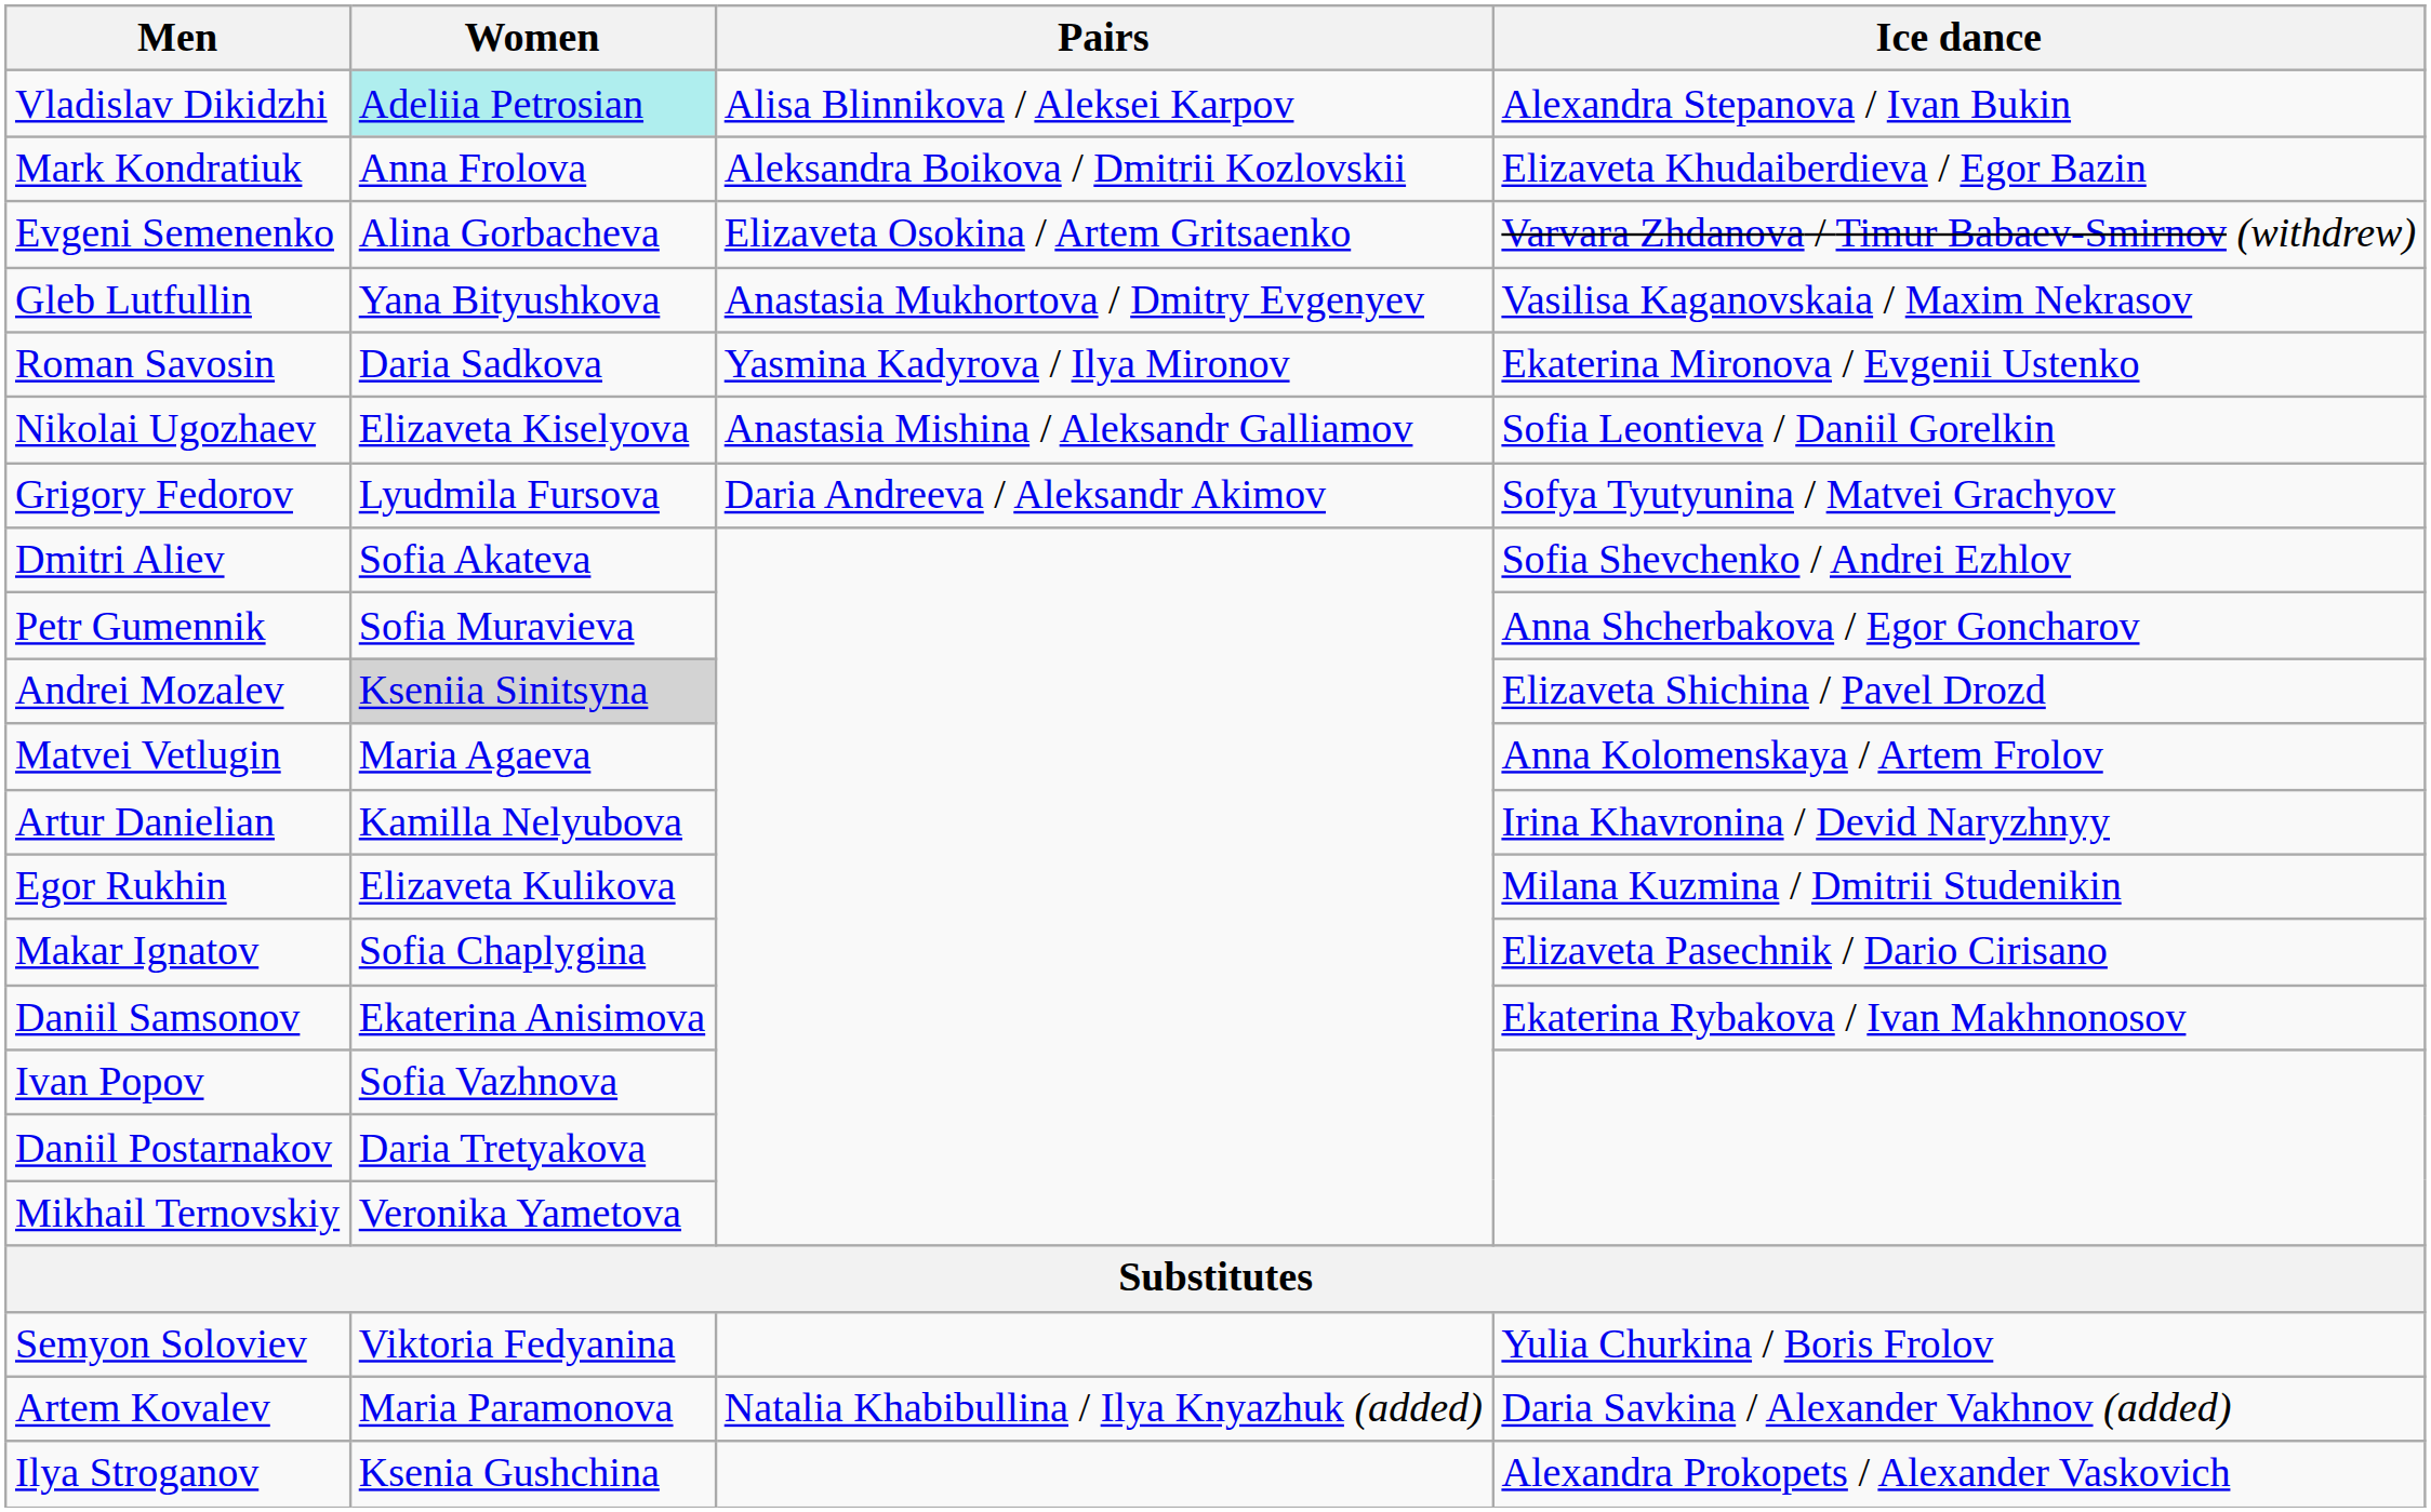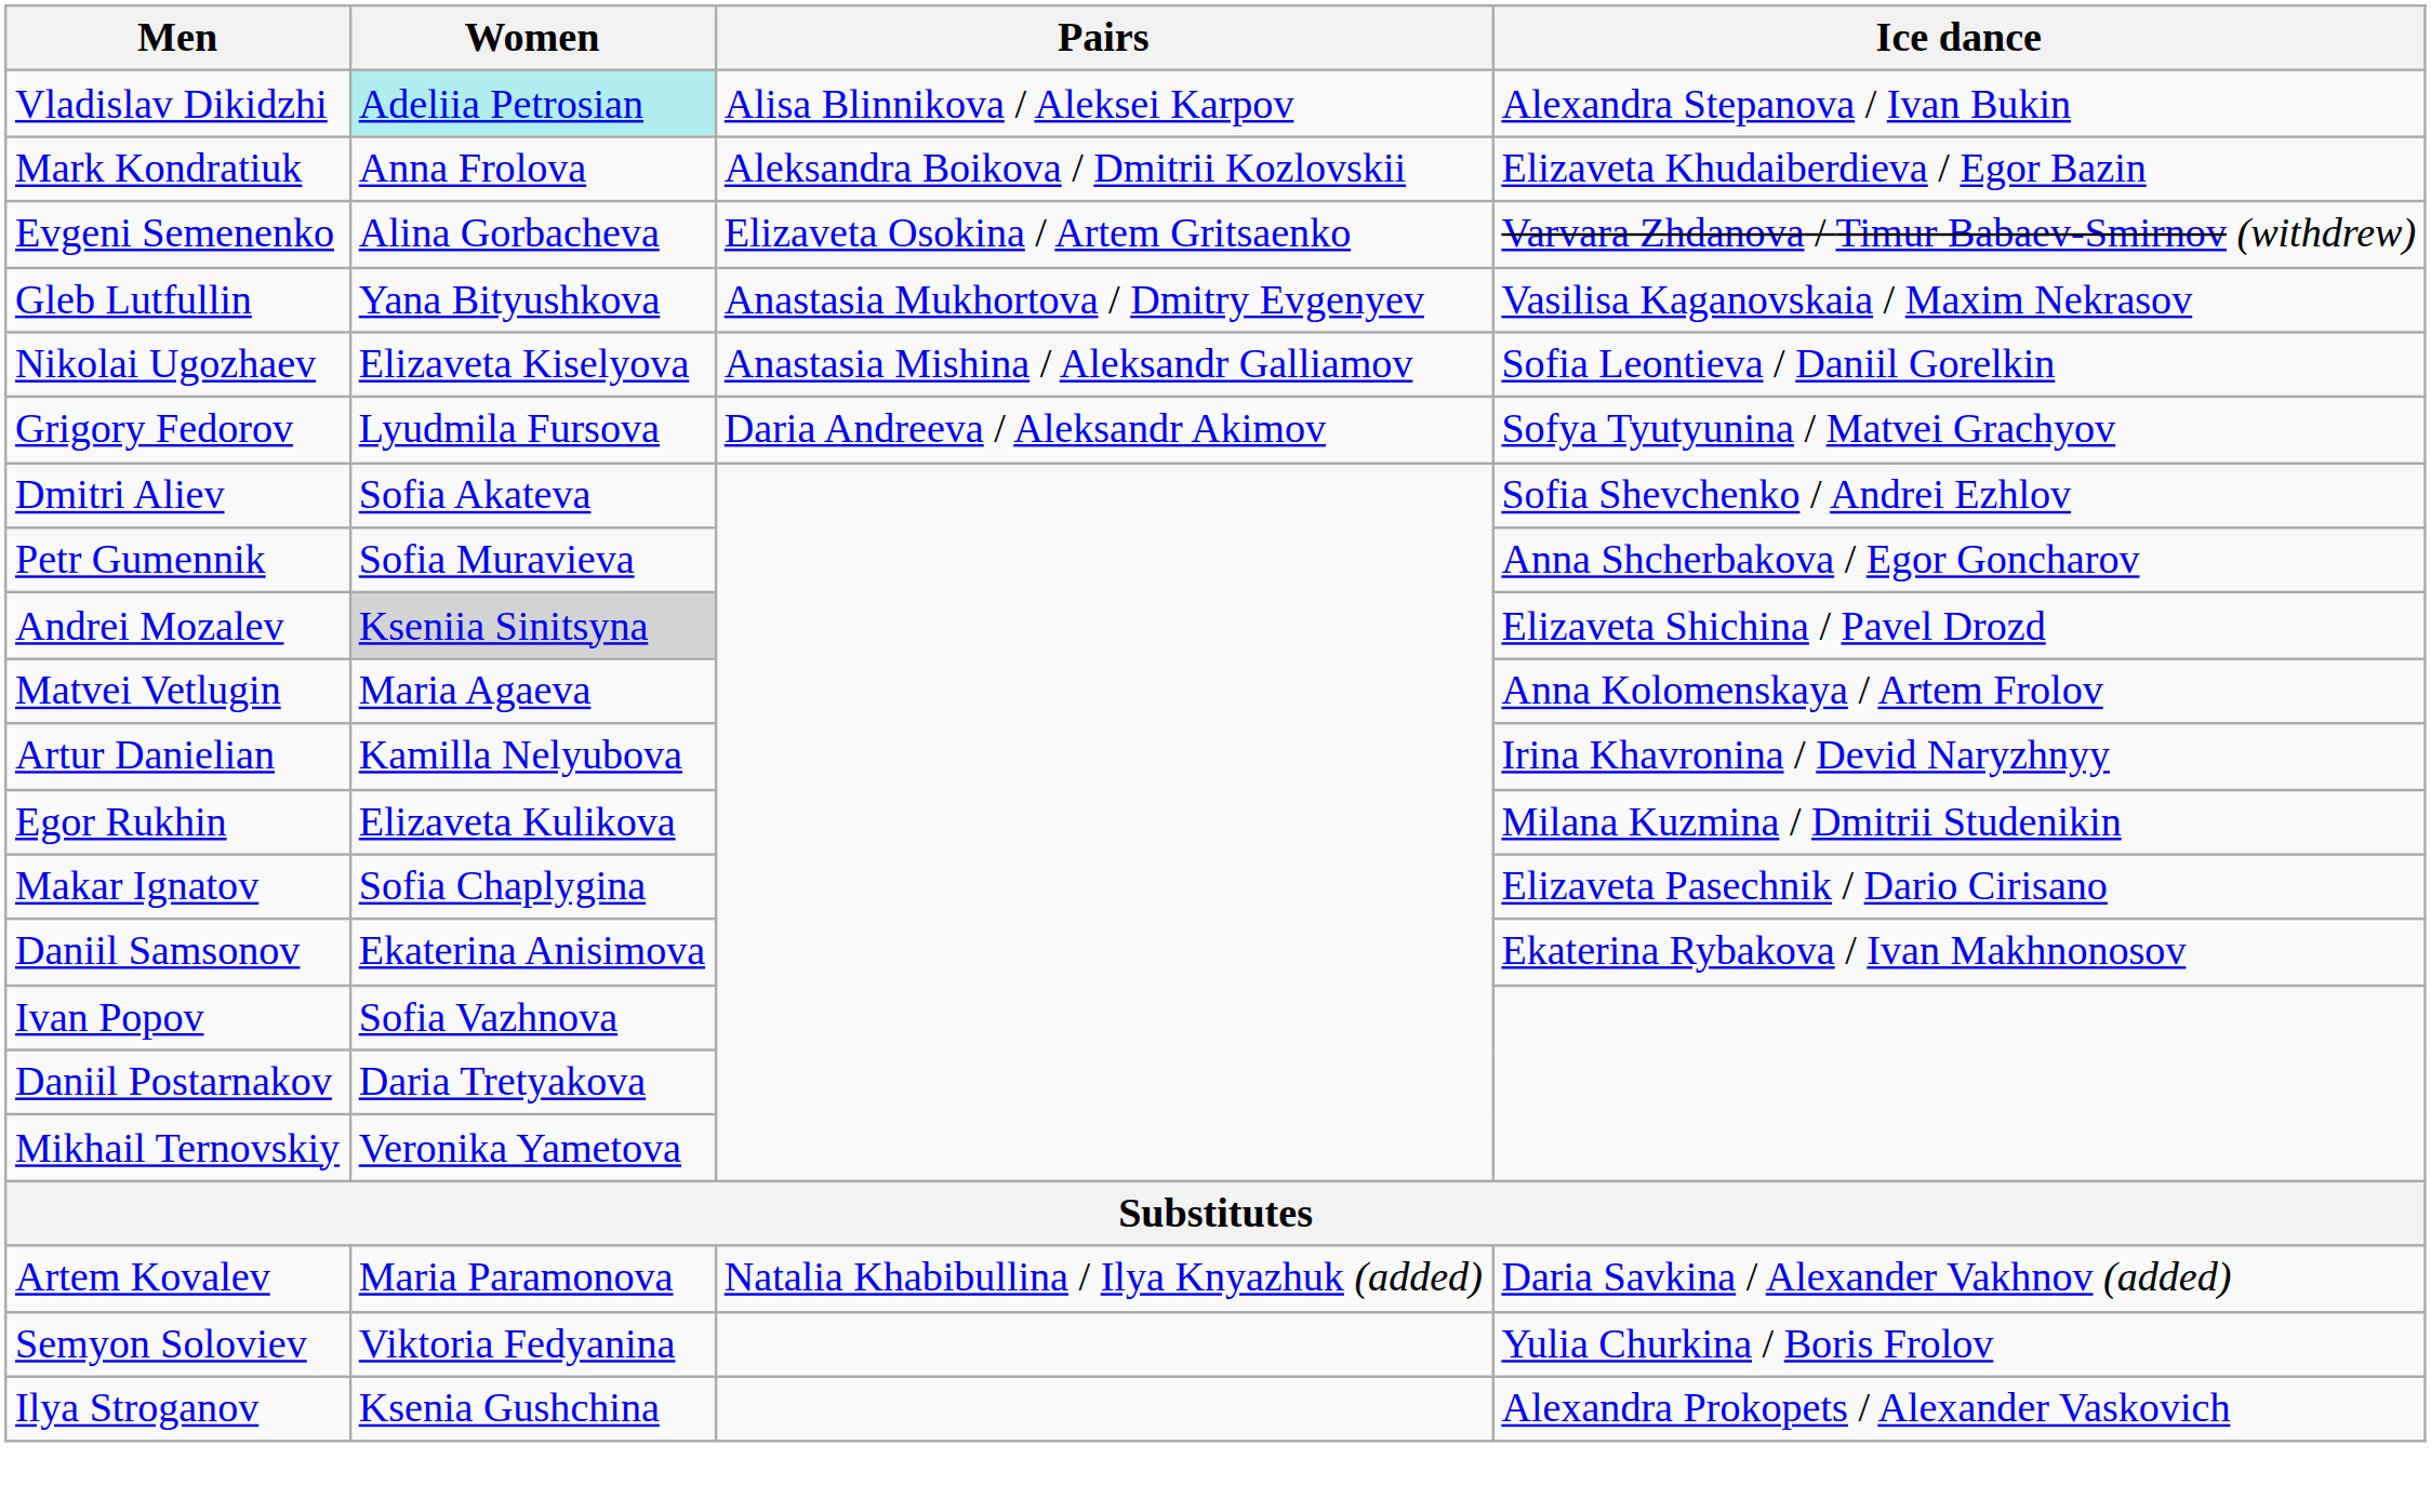 <table class="wikitable">
 <tr>
 <th>Men</th>
 <th>Women</th>
 <th>Pairs</th>
 <th>Ice dance</th>
 </tr>
 <tr>
 <td><a href='#'>Vladislav Dikidzhi</a></td>
 <td style="background: paleturquoise;"><a href='#'>Adeliia Petrosian</a></td>
 <td><a href='#'>Alisa Blinnikova</a> / <a href='#'>Aleksei Karpov</a></td>
 <td><a href='#'>Alexandra Stepanova</a> / <a href='#'>Ivan Bukin</a></td>
 </tr>
 <tr>
 <td><a href='#'>Mark Kondratiuk</a></td>
 <td><a href='#'>Anna Frolova</a></td>
 <td><a href='#'>Aleksandra Boikova</a> / <a href='#'>Dmitrii Kozlovskii</a></td>
 <td><a href='#'>Elizaveta Khudaiberdieva</a> / <a href='#'>Egor Bazin</a></td>
 </tr>
 <tr>
 <td><a href='#'>Evgeni Semenenko</a></td>
 <td><a href='#'>Alina Gorbacheva</a></td>
 <td><a href='#'>Elizaveta Osokina</a> / <a href='#'>Artem Gritsaenko</a></td>
 <td><s><a href='#'>Varvara Zhdanova</a> / <a href='#'>Timur Babaev-Smirnov</a></s> <em>(withdrew)</em></td>
 </tr>
 <tr>
 <td><a href='#'>Gleb Lutfullin</a></td>
 <td><a href='#'>Yana Bityushkova</a></td>
 <td><a href='#'>Anastasia Mukhortova</a> / <a href='#'>Dmitry Evgenyev</a></td>
 <td><a href='#'>Vasilisa Kaganovskaia</a> / <a href='#'>Maxim Nekrasov</a></td>
-</tr>
-<tr>
-<td><a href='#'>Roman Savosin</a></td>
-<td><a href='#'>Daria Sadkova</a></td>
-<td><a href='#'>Yasmina Kadyrova</a> / <a href='#'>Ilya Mironov</a></td>
-<td><a href='#'>Ekaterina Mironova</a> / <a href='#'>Evgenii Ustenko</a></td>
 </tr>
 <tr>
 <td><a href='#'>Nikolai Ugozhaev</a></td>
 <td><a href='#'>Elizaveta Kiselyova</a></td>
 <td><a href='#'>Anastasia Mishina</a> / <a href='#'>Aleksandr Galliamov</a></td>
 <td><a href='#'>Sofia Leontieva</a> / <a href='#'>Daniil Gorelkin</a></td>
 </tr>
 <tr>
 <td><a href='#'>Grigory Fedorov</a></td>
 <td><a href='#'>Lyudmila Fursova</a></td>
 <td><a href='#'>Daria Andreeva</a> / <a href='#'>Aleksandr Akimov</a></td>
 <td><a href='#'>Sofya Tyutyunina</a> / <a href='#'>Matvei Grachyov</a></td>
 </tr>
 <tr>
 <td><a href='#'>Dmitri Aliev</a></td>
 <td><a href='#'>Sofia Akateva</a></td>
 <td rowspan=11></td>
 <td><a href='#'>Sofia Shevchenko</a> / <a href='#'>Andrei Ezhlov</a></td>
 </tr>
 <tr>
 <td><a href='#'>Petr Gumennik</a></td>
 <td><a href='#'>Sofia Muravieva</a></td>
 <td><a href='#'>Anna Shcherbakova</a> / <a href='#'>Egor Goncharov</a></td>
 </tr>
 <tr>
 <td><a href='#'>Andrei Mozalev</a></td>
 <td style="background: lightgrey;"><a href='#'>Kseniia Sinitsyna</a></td>
 <td><a href='#'>Elizaveta Shichina</a> / <a href='#'>Pavel Drozd</a></td>
 </tr>
 <tr>
 <td><a href='#'>Matvei Vetlugin</a></td>
 <td><a href='#'>Maria Agaeva</a></td>
 <td><a href='#'>Anna Kolomenskaya</a> / <a href='#'>Artem Frolov</a></td>
 </tr>
 <tr>
 <td><a href='#'>Artur Danielian</a></td>
 <td><a href='#'>Kamilla Nelyubova</a></td>
 <td><a href='#'>Irina Khavronina</a> / <a href='#'>Devid Naryzhnyy</a></td>
 </tr>
 <tr>
 <td><a href='#'>Egor Rukhin</a></td>
 <td><a href='#'>Elizaveta Kulikova</a></td>
 <td><a href='#'>Milana Kuzmina</a> / <a href='#'>Dmitrii Studenikin</a></td>
 </tr>
 <tr>
 <td><a href='#'>Makar Ignatov</a></td>
 <td><a href='#'>Sofia Chaplygina</a></td>
 <td><a href='#'>Elizaveta Pasechnik</a> / <a href='#'>Dario Cirisano</a></td>
 </tr>
 <tr>
 <td><a href='#'>Daniil Samsonov</a></td>
 <td><a href='#'>Ekaterina Anisimova</a></td>
 <td><a href='#'>Ekaterina Rybakova</a> / <a href='#'>Ivan Makhnonosov</a></td>
 </tr>
 <tr>
 <td><a href='#'>Ivan Popov</a></td>
 <td><a href='#'>Sofia Vazhnova</a></td>
 <td rowspan=3></td>
 </tr>
 <tr>
 <td><a href='#'>Daniil Postarnakov</a></td>
 <td><a href='#'>Daria Tretyakova</a></td>
 </tr>
 <tr>
 <td><a href='#'>Mikhail Ternovskiy</a></td>
 <td><a href='#'>Veronika Yametova</a></td>
 </tr>
 <tr>
 <th colspan=4>Substitutes</th>
 </tr>
 <tr>
+<td><a href='#'>Artem Kovalev</a></td>
+<td><a href='#'>Maria Paramonova</a></td>
+<td><a href='#'>Natalia Khabibullina</a> / <a href='#'>Ilya Knyazhuk</a> <em>(added)</em></td>
+<td><a href='#'>Daria Savkina</a> / <a href='#'>Alexander Vakhnov</a> <em>(added)</em></td>
+</tr>
+<tr>
 <td><a href='#'>Semyon Soloviev</a></td>
 <td><a href='#'>Viktoria Fedyanina</a></td>
 <td></td>
 <td><a href='#'>Yulia Churkina</a> / <a href='#'>Boris Frolov</a></td>
-</tr>
-<tr>
-<td><a href='#'>Artem Kovalev</a></td>
-<td><a href='#'>Maria Paramonova</a></td>
-<td><a href='#'>Natalia Khabibullina</a> / <a href='#'>Ilya Knyazhuk</a> <em>(added)</em></td>
-<td><a href='#'>Daria Savkina</a> / <a href='#'>Alexander Vakhnov</a> <em>(added)</em></td>
 </tr>
 <tr>
 <td><a href='#'>Ilya Stroganov</a></td>
 <td><a href='#'>Ksenia Gushchina</a></td>
 <td></td>
 <td><a href='#'>Alexandra Prokopets</a> / <a href='#'>Alexander Vaskovich</a></td>
 </tr>
 </table>
